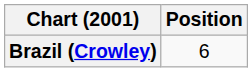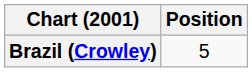 <table class="wikitable sortable plainrowheaders" style="text-align:center">
 <tr>
 <th>Chart (2001)</th>
 <th>Position</th>
 </tr>
 <tr>
 <th scope="row">Brazil (<a href='#'>Crowley</a>)</th>
-<td>6</td>
+<td>5</td>
 </tr>
 </table>
